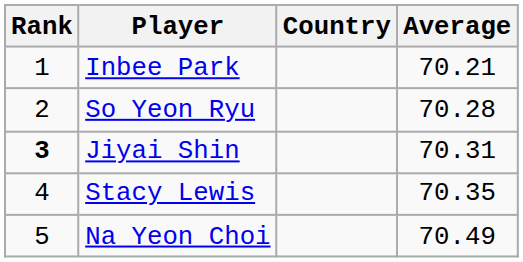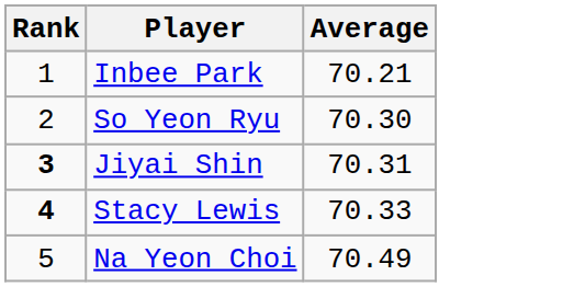 <table class=wikitable style=text-align:center>
 <tr>
 <th>Rank</th>
 <th>Player</th>
-<th>Country</th>
 <th>Average</th>
 </tr>
 <tr>
 <td>1</td>
 <td align=left><a href='#'>Inbee Park</a></td>
-<td align=left></td>
 <td>70.21</td>
 </tr>
 <tr>
 <td>2</td>
 <td align=left><a href='#'>So Yeon Ryu</a></td>
-<td align=left></td>
-<td>70.28</td>
+<td>70.30</td>
 </tr>
 <tr>
 <td><strong>3</strong></td>
 <td align=left><a href='#'>Jiyai Shin</a></td>
-<td align=left></td>
 <td>70.31</td>
 </tr>
 <tr>
-<td>4</td>
+<td><strong>4</strong></td>
 <td align=left><a href='#'>Stacy Lewis</a></td>
-<td align=left></td>
-<td>70.35</td>
+<td>70.33</td>
 </tr>
 <tr>
 <td>5</td>
 <td align=left><a href='#'>Na Yeon Choi</a></td>
-<td align=left></td>
 <td>70.49</td>
 </tr>
 </table>
